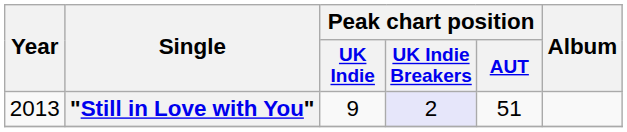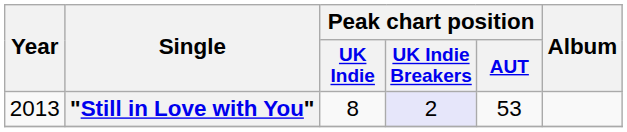 <table class="wikitable plainrowheaders" style="text-align:center;">
 <tr>
 <th scope="col" rowspan="2">Year</th>
 <th scope="col" rowspan="2">Single</th>
 <th scope="col" colspan="3">Peak chart position</th>
 <th scope="col" rowspan="2">Album</th>
 </tr>
 <tr>
 <th scope="col" style="width:3em;font-size:85%;"><a href='#'>UK Indie</a></th>
 <th scope="col" style="width:3em;font-size:85%;"><a href='#'>UK Indie Breakers</a></th>
 <th scope="col" style="width:3em;font-size:85%;"><a href='#'>AUT</a><br></th>
 </tr>
 <tr>
 <td>2013</td>
 <th scope="row">"<a href='#'>Still in Love with You</a>"</th>
-<td>9</td>
+<td>8</td>
 <td style="background: lavender;">2</td>
-<td>51</td>
+<td>53</td>
 <td></td>
 </tr>
 <tr>
 </tr>
 </table>
